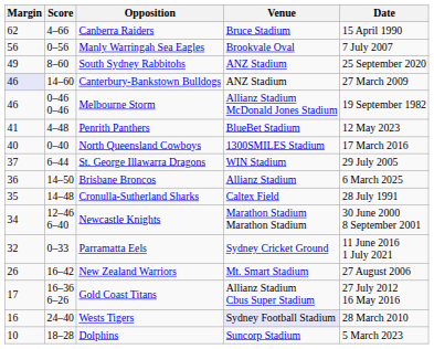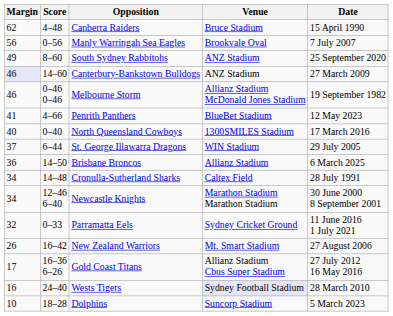 <table class="wikitable" style="text-align:left;">
 <tr>
 <th>Margin</th>
 <th>Score</th>
 <th>Opposition</th>
 <th>Venue</th>
 <th>Date</th>
 </tr>
 <tr>
 <td>62</td>
-<td>4–66</td>
+<td>4–48</td>
 <td> <a href='#'>Canberra Raiders</a></td>
 <td><a href='#'>Bruce Stadium</a></td>
 <td>15 April 1990</td>
 </tr>
 <tr>
 <td>56</td>
 <td>0–56</td>
 <td> <a href='#'>Manly Warringah Sea Eagles</a></td>
 <td><a href='#'>Brookvale Oval</a></td>
 <td>7 July 2007</td>
 </tr>
 <tr>
 <td>49</td>
 <td>8–60</td>
 <td> <a href='#'>South Sydney Rabbitohs</a></td>
 <td><a href='#'>ANZ Stadium</a></td>
 <td>25 September 2020</td>
 </tr>
 <tr>
 <td style="background: lavender;">46</td>
 <td>14–60</td>
 <td> <a href='#'>Canterbury-Bankstown Bulldogs</a></td>
 <td>ANZ Stadium</td>
 <td>27 March 2009</td>
 </tr>
 <tr>
 <td>46</td>
 <td>0–46<br>0–46</td>
 <td> <a href='#'>Melbourne Storm</a></td>
 <td><a href='#'>Allianz Stadium</a><br><a href='#'>McDonald Jones Stadium</a></td>
 <td>19 September 1982</td>
 </tr>
 <tr>
 <td>41</td>
-<td>4–48</td>
+<td>4–66</td>
 <td> <a href='#'>Penrith Panthers</a></td>
 <td><a href='#'>BlueBet Stadium</a></td>
 <td>12 May 2023</td>
 </tr>
 <tr>
 <td>40</td>
 <td>0–40</td>
 <td> <a href='#'>North Queensland Cowboys</a></td>
 <td><a href='#'>1300SMILES Stadium</a></td>
 <td>17 March 2016</td>
 </tr>
 <tr>
 <td>37</td>
 <td>6–44</td>
 <td> <a href='#'>St. George Illawarra Dragons</a></td>
 <td><a href='#'>WIN Stadium</a></td>
 <td>29 July 2005</td>
 </tr>
 <tr>
 <td>36</td>
 <td>14–50</td>
 <td> <a href='#'>Brisbane Broncos</a></td>
 <td><a href='#'>Allianz Stadium</a></td>
 <td>6 March 2025</td>
 </tr>
 <tr>
-<td>35</td>
+<td>34</td>
 <td>14–48</td>
 <td> <a href='#'>Cronulla-Sutherland Sharks</a></td>
 <td><a href='#'>Caltex Field</a></td>
 <td>28 July 1991</td>
 </tr>
 <tr>
 <td>34</td>
 <td>12–46<br>6–40</td>
 <td> <a href='#'>Newcastle Knights</a></td>
 <td><a href='#'>Marathon Stadium</a><br>Marathon Stadium</td>
 <td>30 June 2000<br>8 September 2001</td>
 </tr>
 <tr>
 <td>32</td>
 <td>0–33</td>
 <td> <a href='#'>Parramatta Eels</a></td>
 <td><a href='#'>Sydney Cricket Ground</a></td>
 <td>11 June 2016<br>1 July 2021</td>
 </tr>
 <tr>
 <td>26</td>
 <td>16–42</td>
 <td> <a href='#'>New Zealand Warriors</a></td>
 <td><a href='#'>Mt. Smart Stadium</a></td>
 <td>27 August 2006</td>
 </tr>
 <tr>
 <td>17</td>
 <td>16–36<br>6–26</td>
 <td> <a href='#'>Gold Coast Titans</a></td>
 <td>Allianz Stadium<br><a href='#'>Cbus Super Stadium</a></td>
 <td>27 July 2012<br>16 May 2016</td>
 </tr>
 <tr>
 <td>16</td>
 <td>24–40</td>
 <td> <a href='#'>Wests Tigers</a></td>
 <td style="background: lavender;">Sydney Football Stadium</td>
 <td>28 March 2010</td>
 </tr>
 <tr>
 <td>10</td>
 <td>18–28</td>
 <td> <a href='#'>Dolphins</a></td>
 <td><a href='#'>Suncorp Stadium</a></td>
 <td>5 March 2023</td>
 </tr>
 </table>
